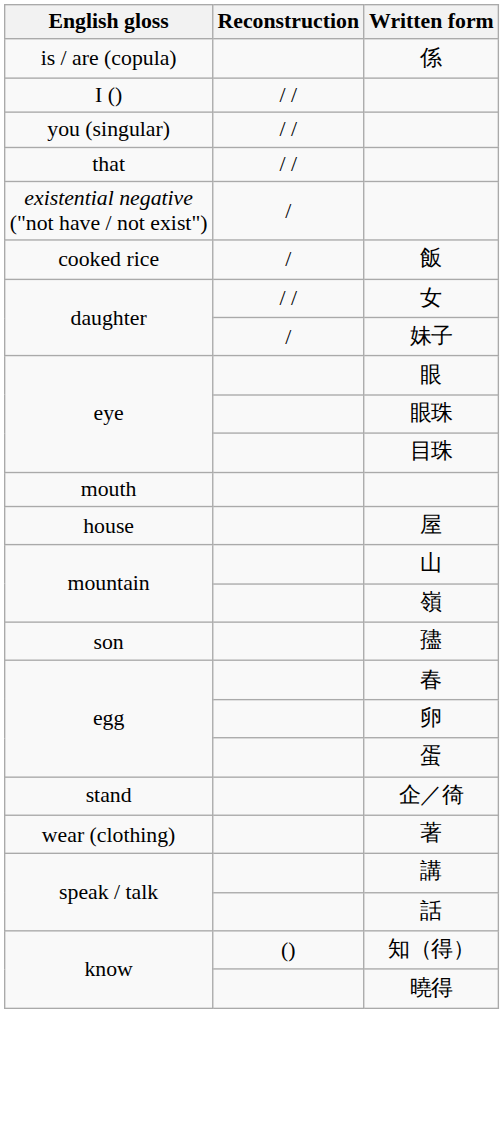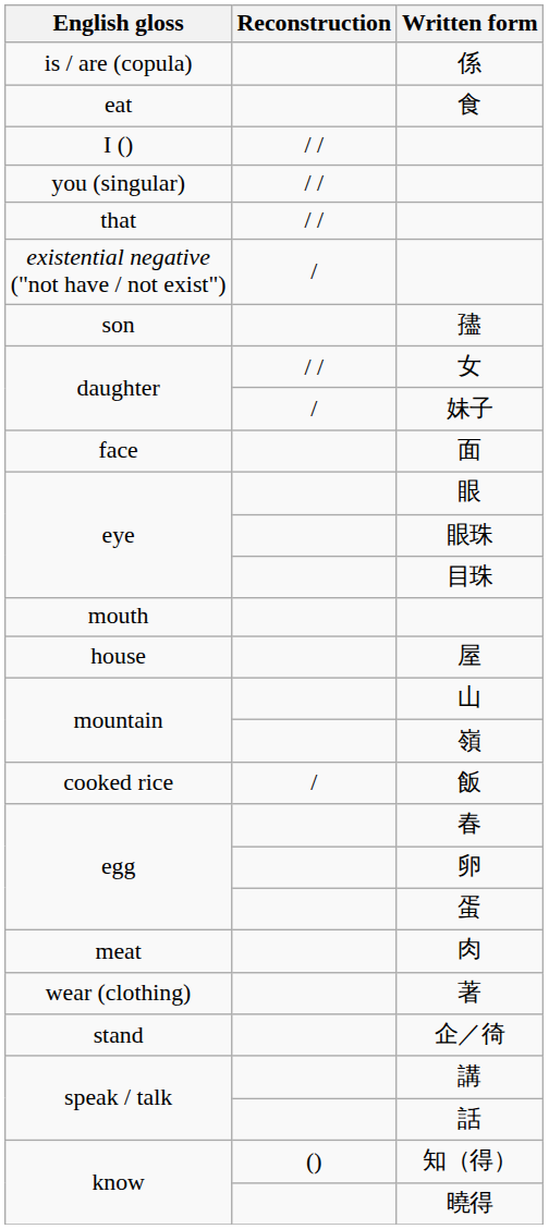 <table class="wikitable" style="text-align:center;">
 <tr>
 <th>English gloss</th>
 <th>Reconstruction</th>
 <th>Written form</th>
 </tr>
 <tr>
 <td>is / are (copula)</td>
 <td></td>
 <td>係</td>
+</tr>
+<tr>
+<td>eat</td>
+<td></td>
+<td>食</td>
 </tr>
 <tr>
 <td>I ()</td>
 <td> /  / </td>
 <td></td>
 </tr>
 <tr>
 <td>you (singular)</td>
 <td> /  / </td>
 </tr>
 <tr>
 <td>that</td>
 <td> / / </td>
 <td></td>
 </tr>
 <tr>
 <td><em>existential negative</em><br>("not have / not exist")</td>
 <td> /  </td>
 </tr>
 <tr>
-<td>cooked rice</td>
-<td> / </td>
-<td>飯</td>
+<td>son</td>
+<td></td>
+<td>孻</td>
 </tr>
 <tr>
 <td rowspan="2">daughter</td>
 <td> /  / </td>
 <td>女</td>
 </tr>
 <tr>
 <td> / </td>
 <td>妹子</td>
+</tr>
+<tr>
+<td>face</td>
+<td></td>
+<td>面</td>
 </tr>
 <tr>
 <td rowspan="3">eye</td>
 <td></td>
 <td>眼</td>
 </tr>
 <tr>
 <td></td>
 <td>眼珠</td>
 </tr>
 <tr>
 <td></td>
 <td>目珠</td>
 </tr>
 <tr>
 <td>mouth</td>
 <td></td>
 <td></td>
 </tr>
 <tr>
 <td>house</td>
 <td></td>
 <td>屋</td>
 </tr>
 <tr>
 <td rowspan="2">mountain</td>
 <td></td>
 <td>山</td>
 </tr>
 <tr>
 <td></td>
 <td>嶺</td>
 </tr>
 <tr>
-<td>son</td>
-<td></td>
-<td>孻</td>
+<td>cooked rice</td>
+<td> / </td>
+<td>飯</td>
 </tr>
 <tr>
 <td rowspan="3">egg</td>
 <td></td>
 <td>春</td>
 </tr>
 <tr>
 <td></td>
 <td>卵</td>
 </tr>
 <tr>
 <td></td>
 <td>蛋</td>
 </tr>
 <tr>
-<td>stand</td>
+<td>meat</td>
 <td></td>
-<td>企／徛</td>
+<td>肉</td>
 </tr>
 <tr>
 <td>wear (clothing)</td>
 <td></td>
 <td>著</td>
+</tr>
+<tr>
+<td>stand</td>
+<td></td>
+<td>企／徛</td>
 </tr>
 <tr>
 <td rowspan="2">speak / talk</td>
 <td></td>
 <td>講</td>
 </tr>
 <tr>
 <td></td>
 <td>話</td>
 </tr>
 <tr>
 <td rowspan="2">know</td>
 <td> ()</td>
 <td>知（得）</td>
 </tr>
 <tr>
 <td></td>
 <td>曉得</td>
 </tr>
 </table>
